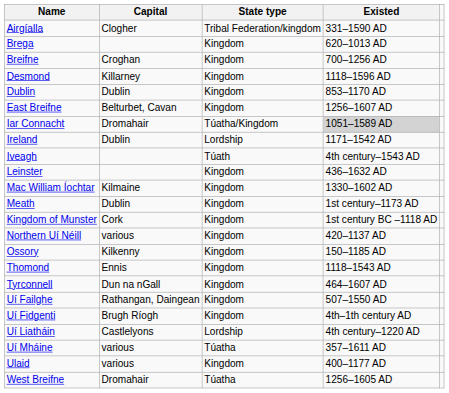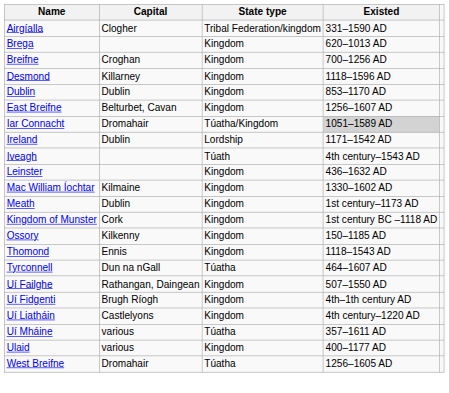 <table class="wikitable sortable" border="1">
 <tr>
 <th>Name</th>
 <th>Capital</th>
 <th>State type</th>
 <th>Existed</th>
 </tr>
 <tr>
 <td><a href='#'>Airgíalla</a></td>
 <td>Clogher</td>
 <td>Tribal Federation/kingdom</td>
 <td>331–1590 AD</td>
 <td></td>
 </tr>
 <tr>
 <td><a href='#'>Brega</a></td>
 <td></td>
 <td>Kingdom</td>
 <td>620–1013 AD</td>
 <td></td>
 </tr>
 <tr>
 <td><a href='#'>Breifne</a></td>
 <td>Croghan</td>
 <td>Kingdom</td>
 <td>700–1256 AD</td>
 <td></td>
 </tr>
 <tr>
 <td><a href='#'>Desmond</a></td>
 <td>Killarney</td>
 <td>Kingdom</td>
 <td>1118–1596 AD</td>
 <td></td>
 </tr>
 <tr>
 <td><a href='#'>Dublin</a></td>
 <td>Dublin</td>
 <td>Kingdom</td>
 <td>853–1170 AD</td>
 <td></td>
 </tr>
 <tr>
 <td><a href='#'>East Breifne</a></td>
 <td>Belturbet, Cavan</td>
 <td>Kingdom</td>
 <td>1256–1607 AD</td>
 <td></td>
 </tr>
 <tr>
 <td><a href='#'>Iar Connacht</a></td>
 <td>Dromahair</td>
 <td>Túatha/Kingdom</td>
 <td style="background: lightgrey;">1051–1589 AD</td>
 <td></td>
 </tr>
 <tr>
 <td><a href='#'>Ireland</a></td>
 <td>Dublin</td>
 <td>Lordship</td>
 <td>1171–1542 AD</td>
 <td></td>
 </tr>
 <tr>
 <td><a href='#'>Iveagh</a></td>
 <td></td>
 <td>Túath</td>
 <td>4th century–1543 AD</td>
 <td></td>
 </tr>
 <tr>
 <td><a href='#'>Leinster</a></td>
 <td></td>
 <td>Kingdom</td>
 <td>436–1632 AD</td>
 <td></td>
 </tr>
 <tr>
 <td><a href='#'>Mac William Íochtar</a></td>
 <td>Kilmaine</td>
 <td>Kingdom</td>
 <td>1330–1602 AD</td>
 <td></td>
 </tr>
 <tr>
 <td><a href='#'>Meath</a></td>
 <td>Dublin</td>
 <td>Kingdom</td>
 <td>1st century–1173 AD</td>
 <td></td>
 </tr>
 <tr>
 <td><a href='#'>Kingdom of Munster</a></td>
 <td>Cork</td>
 <td>Kingdom</td>
 <td>1st century BC –1118 AD</td>
 <td></td>
 </tr>
 <tr>
-<td><a href='#'>Northern Uí Néill</a></td>
-<td>various</td>
-<td>Kingdom</td>
-<td>420–1137 AD</td>
-<td></td>
-</tr>
-<tr>
 <td><a href='#'>Ossory</a></td>
 <td>Kilkenny</td>
 <td>Kingdom</td>
 <td>150–1185 AD</td>
 <td></td>
 </tr>
 <tr>
 <td><a href='#'>Thomond</a></td>
 <td>Ennis</td>
 <td>Kingdom</td>
 <td>1118–1543 AD</td>
 <td></td>
 </tr>
 <tr>
 <td><a href='#'>Tyrconnell</a></td>
 <td>Dun na nGall</td>
-<td>Kingdom</td>
+<td>Túatha</td>
 <td>464–1607 AD</td>
 <td></td>
 </tr>
 <tr>
 <td><a href='#'>Uí Failghe</a></td>
 <td>Rathangan, Daingean</td>
 <td>Kingdom</td>
 <td>507–1550 AD</td>
 <td></td>
 </tr>
 <tr>
 <td><a href='#'>Uí Fidgenti</a></td>
 <td>Brugh Ríogh</td>
 <td>Kingdom</td>
 <td>4th–1th century AD</td>
 <td></td>
 </tr>
 <tr>
 <td><a href='#'>Uí Liatháin</a></td>
 <td>Castlelyons</td>
-<td>Lordship</td>
+<td>Kingdom</td>
 <td>4th century–1220 AD</td>
 <td></td>
 </tr>
 <tr>
 <td><a href='#'>Uí Mháine</a></td>
 <td>various</td>
 <td>Túatha</td>
 <td>357–1611 AD</td>
 <td></td>
 </tr>
 <tr>
 <td><a href='#'>Ulaid</a></td>
 <td>various</td>
 <td>Kingdom</td>
 <td>400–1177 AD</td>
 <td></td>
 </tr>
 <tr>
 <td><a href='#'>West Breifne</a></td>
 <td>Dromahair</td>
 <td>Túatha</td>
 <td>1256–1605 AD</td>
 <td></td>
 </tr>
 </table>
